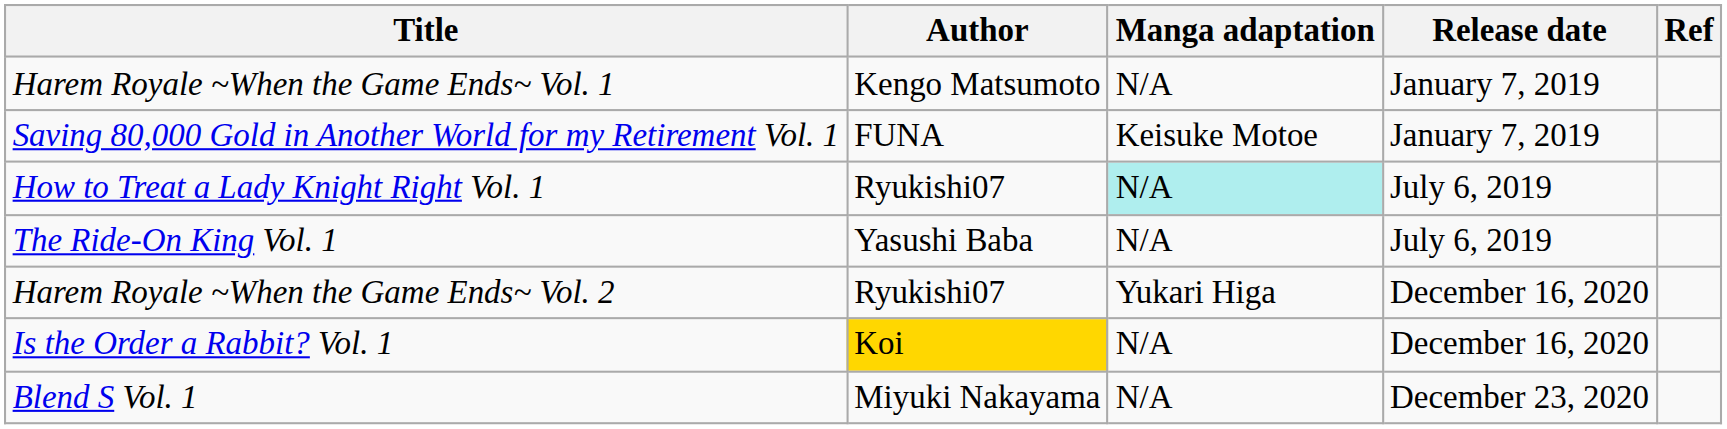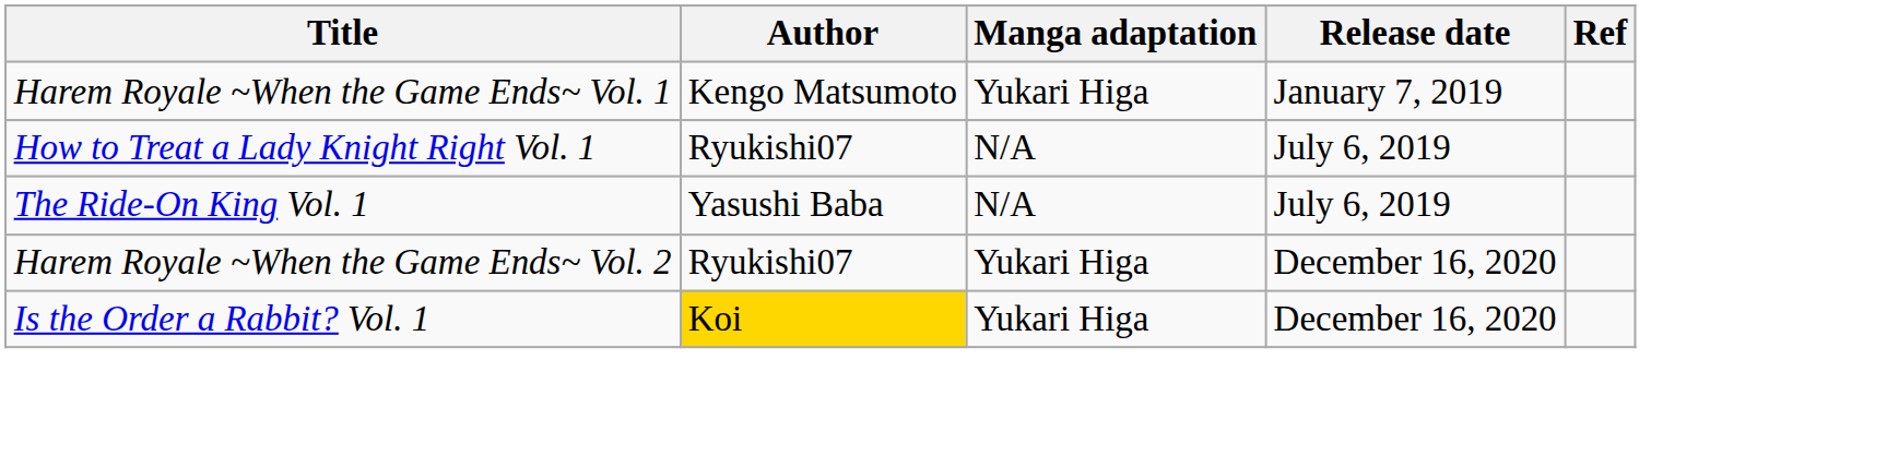 <table class="wikitable sortable">
 <tr>
 <th>Title</th>
 <th>Author</th>
 <th>Manga adaptation</th>
 <th>Release date</th>
 <th class=unsortable>Ref</th>
 </tr>
 <tr>
 <td><em>Harem Royale ~When the Game Ends~ Vol. 1</em></td>
 <td>Kengo Matsumoto</td>
-<td>N/A</td>
-<td>January 7, 2019</td>
-<td></td>
-</tr>
-<tr>
-<td><em><a href='#'>Saving 80,000 Gold in Another World for my Retirement</a> Vol. 1</em></td>
-<td>FUNA</td>
-<td>Keisuke Motoe</td>
+<td>Yukari Higa</td>
 <td>January 7, 2019</td>
 <td></td>
 </tr>
 <tr>
 <td><em><a href='#'>How to Treat a Lady Knight Right</a> Vol. 1</em></td>
 <td>Ryukishi07</td>
-<td style="background: paleturquoise;">N/A</td>
+<td>N/A</td>
 <td>July 6, 2019</td>
 <td></td>
 </tr>
 <tr>
 <td><em><a href='#'>The Ride-On King</a> Vol. 1</em></td>
 <td>Yasushi Baba</td>
 <td>N/A</td>
 <td>July 6, 2019</td>
 <td></td>
 </tr>
 <tr>
 <td><em>Harem Royale ~When the Game Ends~ Vol. 2</em></td>
 <td>Ryukishi07</td>
 <td>Yukari Higa</td>
 <td>December 16, 2020</td>
 <td></td>
 </tr>
 <tr>
 <td><em><a href='#'>Is the Order a Rabbit?</a> Vol. 1</em></td>
 <td style="background: gold;">Koi</td>
-<td>N/A</td>
+<td>Yukari Higa</td>
 <td>December 16, 2020</td>
 <td></td>
 </tr>
-<tr>
-<td><em><a href='#'>Blend S</a> Vol. 1</em></td>
-<td>Miyuki Nakayama</td>
-<td>N/A</td>
-<td>December 23, 2020</td>
-<td></td>
-</tr>
 </table>
